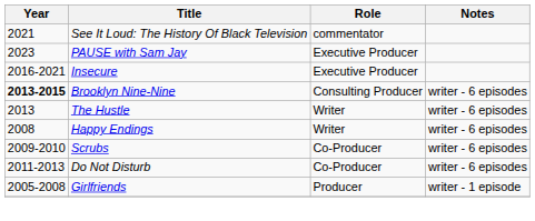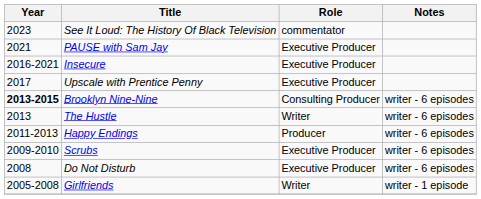 <table class="wikitable sortable">
 <tr>
 <th>Year</th>
 <th>Title</th>
 <th>Role</th>
 <th class="unsortable">Notes</th>
 </tr>
 <tr>
-<td>2021</td>
+<td>2023</td>
 <td><em>See It Loud: The History Of Black Television</em></td>
 <td>commentator</td>
 <td></td>
 </tr>
 <tr>
-<td>2023</td>
+<td>2021</td>
 <td><em><a href='#'>PAUSE with Sam Jay</a></em></td>
 <td>Executive Producer</td>
 <td></td>
 </tr>
 <tr>
 <td>2016-2021</td>
 <td><em><a href='#'>Insecure</a></em></td>
+<td>Executive Producer</td>
+<td></td>
+</tr>
+<tr>
+<td>2017</td>
+<td><em>Upscale with Prentice Penny</em></td>
 <td>Executive Producer</td>
 <td></td>
 </tr>
 <tr>
 <td><strong>2013-2015</strong></td>
 <td><em><a href='#'>Brooklyn Nine-Nine</a></em></td>
 <td>Consulting Producer</td>
 <td>writer - 6 episodes</td>
 </tr>
 <tr>
 <td>2013</td>
 <td><em><a href='#'>The Hustle</a></em></td>
 <td>Writer</td>
 <td>writer - 6 episodes</td>
 </tr>
 <tr>
-<td>2008</td>
+<td>2011-2013</td>
 <td><em><a href='#'>Happy Endings</a></em></td>
-<td>Writer</td>
+<td>Producer</td>
 <td>writer - 6 episodes</td>
 </tr>
 <tr>
 <td>2009-2010</td>
 <td><em><a href='#'>Scrubs</a></em></td>
-<td>Co-Producer</td>
+<td>Executive Producer</td>
 <td>writer - 6 episodes</td>
 </tr>
 <tr>
-<td>2011-2013</td>
+<td>2008</td>
 <td><em>Do Not Disturb</em></td>
-<td>Co-Producer</td>
+<td>Executive Producer</td>
 <td>writer - 6 episodes</td>
 </tr>
 <tr>
 <td>2005-2008</td>
 <td><em><a href='#'>Girlfriends</a></em></td>
-<td>Producer</td>
+<td>Writer</td>
 <td>writer - 1 episode</td>
 </tr>
 <tr>
 </tr>
 </table>
